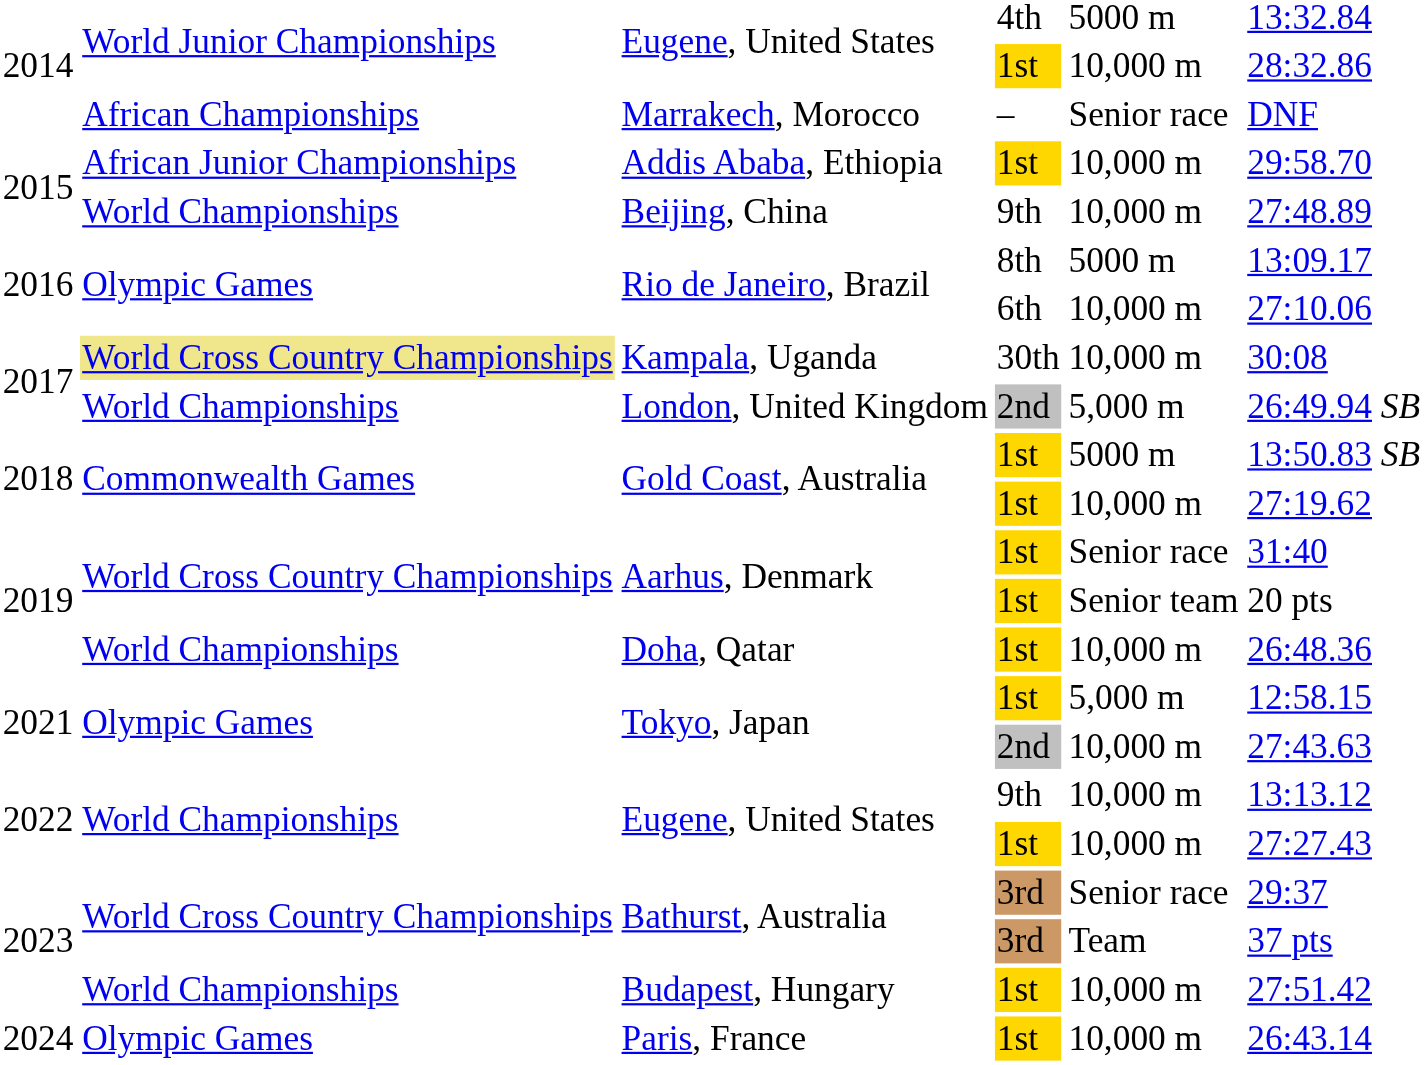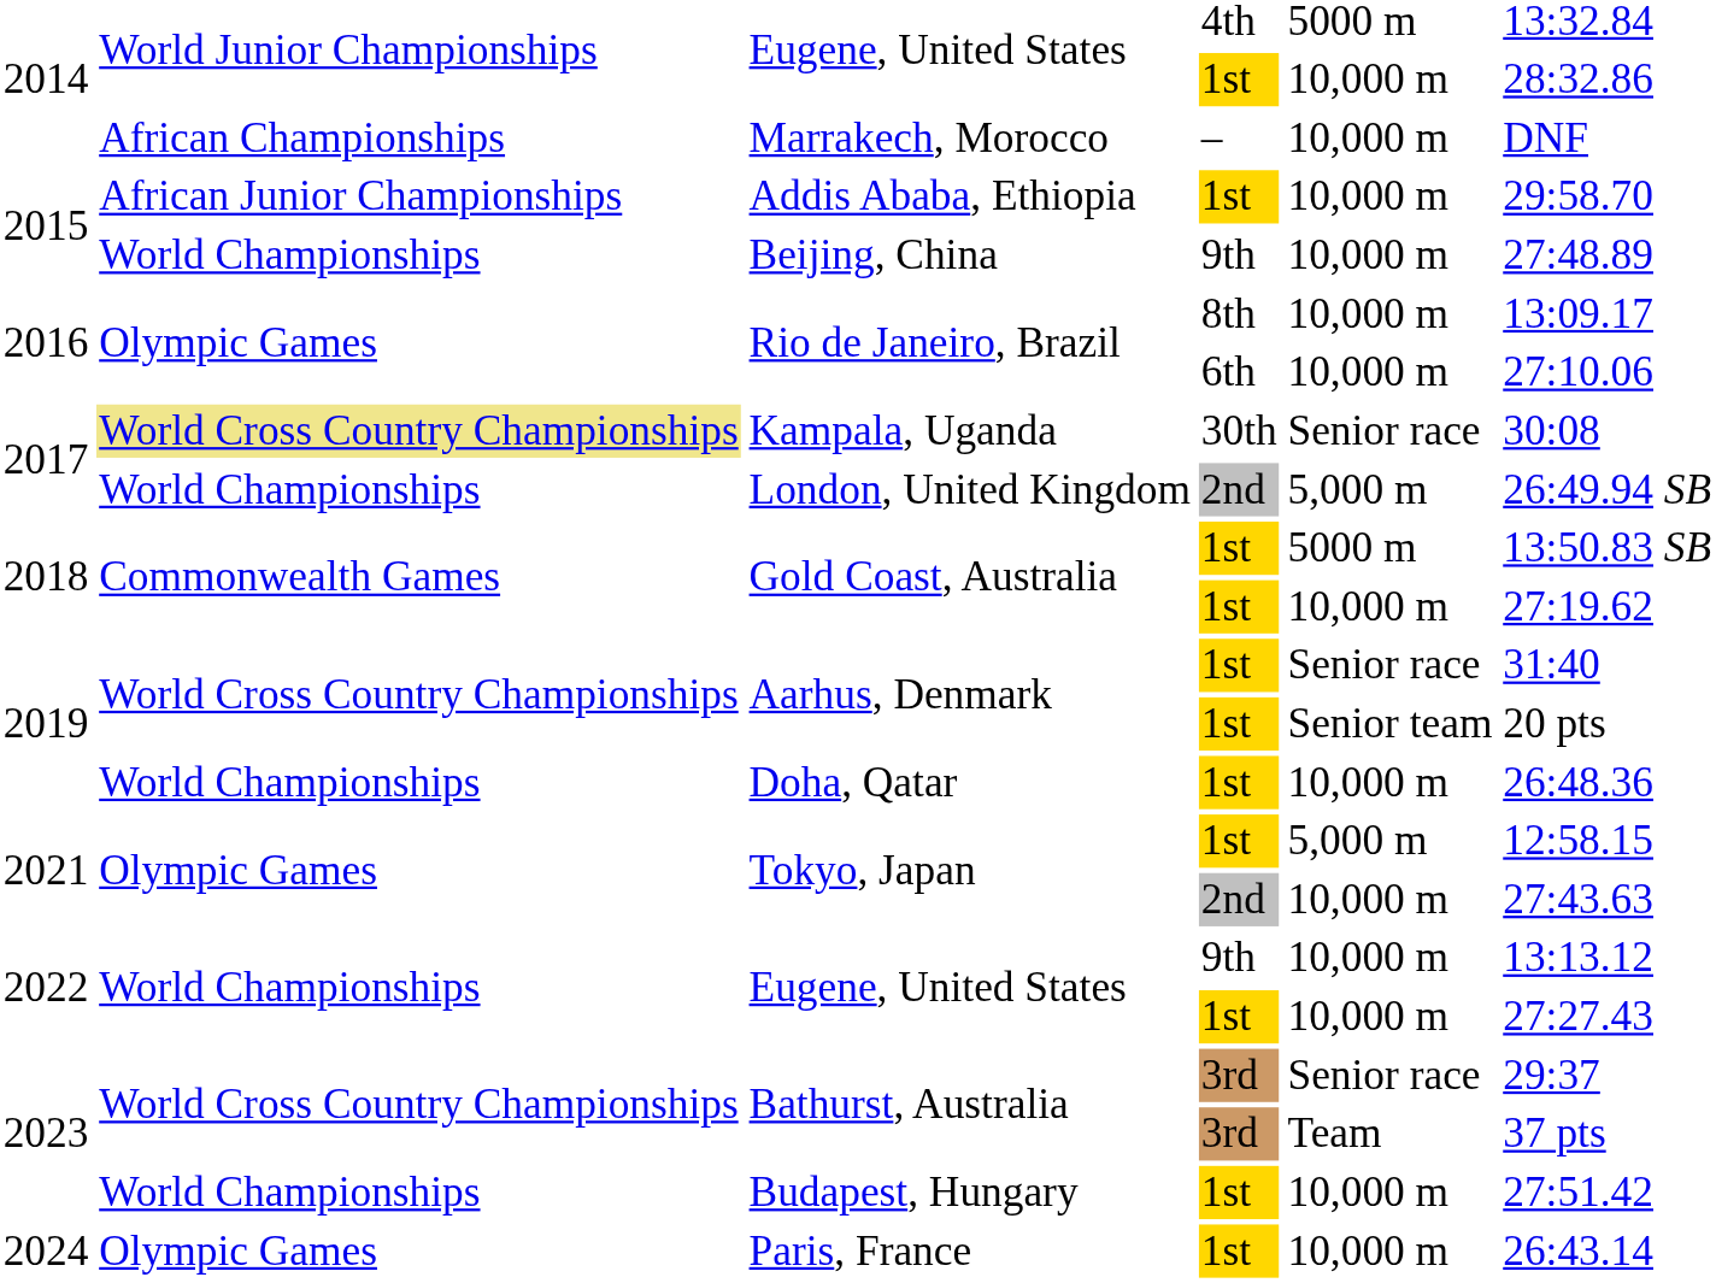 <table>
 <tr>
 <td rowspan=3>2014</td>
 <td rowspan=2><a href='#'>World Junior Championships</a></td>
 <td rowspan=2><a href='#'>Eugene</a>, United States</td>
 <td>4th</td>
 <td>5000 m</td>
 <td><a href='#'>13:32.84</a></td>
 </tr>
 <tr>
 <td bgcolor=gold>1st</td>
 <td>10,000 m</td>
 <td><a href='#'>28:32.86</a></td>
 </tr>
 <tr>
 <td><a href='#'>African Championships</a></td>
 <td><a href='#'>Marrakech</a>, Morocco</td>
 <td>–</td>
-<td>Senior race</td>
+<td>10,000 m</td>
 <td><a href='#'>DNF</a></td>
 </tr>
 <tr>
 <td rowspan=2>2015</td>
 <td><a href='#'>African Junior Championships</a></td>
 <td><a href='#'>Addis Ababa</a>, Ethiopia</td>
 <td bgcolor=gold>1st</td>
 <td>10,000 m</td>
 <td><a href='#'>29:58.70</a></td>
 </tr>
 <tr>
 <td><a href='#'>World Championships</a></td>
 <td><a href='#'>Beijing</a>, China</td>
 <td>9th</td>
 <td>10,000 m</td>
 <td><a href='#'>27:48.89</a></td>
 </tr>
 <tr>
 <td rowspan=2>2016</td>
 <td rowspan=2><a href='#'>Olympic Games</a></td>
 <td rowspan=2><a href='#'>Rio de Janeiro</a>, Brazil</td>
 <td>8th</td>
-<td>5000 m</td>
+<td>10,000 m</td>
 <td><a href='#'>13:09.17</a></td>
 </tr>
 <tr>
 <td>6th</td>
 <td>10,000 m</td>
 <td><a href='#'>27:10.06</a> <em></em></td>
 </tr>
 <tr>
 <td rowspan=2>2017</td>
 <td style="background: khaki;"><a href='#'>World Cross Country Championships</a></td>
 <td rowspan=1><a href='#'>Kampala</a>, Uganda</td>
 <td>30th</td>
-<td>10,000 m</td>
+<td>Senior race</td>
 <td><a href='#'>30:08</a></td>
 </tr>
 <tr>
 <td><a href='#'>World Championships</a></td>
 <td><a href='#'>London</a>, United Kingdom</td>
 <td bgcolor=silver>2nd</td>
 <td>5,000 m</td>
 <td><a href='#'>26:49.94</a> <em>SB</em></td>
 </tr>
 <tr>
 <td rowspan=2>2018</td>
 <td rowspan=2><a href='#'>Commonwealth Games</a></td>
 <td rowspan=2><a href='#'>Gold Coast</a>, Australia</td>
 <td bgcolor=gold>1st</td>
 <td>5000 m</td>
 <td><a href='#'>13:50.83</a> <em>SB</em></td>
 </tr>
 <tr>
 <td bgcolor=gold>1st</td>
 <td>10,000 m</td>
 <td><a href='#'>27:19.62</a> <strong><em></em></strong></td>
 </tr>
 <tr>
 <td rowspan=3>2019</td>
 <td rowspan=2><a href='#'>World Cross Country Championships</a></td>
 <td rowspan=2><a href='#'>Aarhus</a>, Denmark</td>
 <td bgcolor=gold>1st</td>
 <td>Senior race</td>
 <td><a href='#'>31:40</a></td>
 </tr>
 <tr>
 <td bgcolor=gold>1st</td>
 <td>Senior team</td>
 <td>20 pts</td>
 </tr>
 <tr>
 <td><a href='#'>World Championships</a></td>
 <td><a href='#'>Doha</a>, Qatar</td>
 <td bgcolor=gold>1st</td>
 <td>10,000 m</td>
 <td><a href='#'>26:48.36</a> <em></em></td>
 </tr>
 <tr>
 <td rowspan=2>2021</td>
 <td rowspan=2><a href='#'>Olympic Games</a></td>
 <td rowspan=2><a href='#'>Tokyo</a>, Japan</td>
 <td bgcolor=gold>1st</td>
 <td>5,000 m</td>
 <td><a href='#'>12:58.15</a></td>
 </tr>
 <tr>
 <td bgcolor=silver>2nd</td>
 <td>10,000 m</td>
 <td><a href='#'>27:43.63</a></td>
 </tr>
 <tr>
 <td rowspan=2>2022</td>
 <td rowspan=2><a href='#'>World Championships</a></td>
 <td rowspan=2><a href='#'>Eugene</a>, United States</td>
 <td>9th</td>
 <td>10,000 m</td>
 <td><a href='#'>13:13.12</a></td>
 </tr>
 <tr>
 <td bgcolor=gold>1st</td>
 <td>10,000 m</td>
 <td><a href='#'>27:27.43</a></td>
 </tr>
 <tr>
 <td rowspan=3>2023</td>
 <td rowspan=2><a href='#'>World Cross Country Championships</a></td>
 <td rowspan=2><a href='#'>Bathurst</a>, Australia</td>
 <td bgcolor=cc9966>3rd</td>
 <td>Senior race</td>
 <td><a href='#'>29:37</a></td>
 </tr>
 <tr>
 <td bgcolor=cc9966>3rd</td>
 <td>Team</td>
 <td><a href='#'>37 pts</a></td>
 </tr>
 <tr>
 <td><a href='#'>World Championships</a></td>
 <td><a href='#'>Budapest</a>, Hungary</td>
 <td bgcolor=gold>1st</td>
 <td>10,000 m</td>
 <td><a href='#'>27:51.42</a></td>
 </tr>
 <tr>
 <td rowspan=1>2024</td>
 <td rowspan=1><a href='#'>Olympic Games</a></td>
 <td rowspan=1><a href='#'>Paris</a>, France</td>
 <td bgcolor=gold>1st</td>
 <td>10,000 m</td>
 <td><a href='#'>26:43.14</a> <strong><em></em></strong></td>
 </tr>
 </table>
